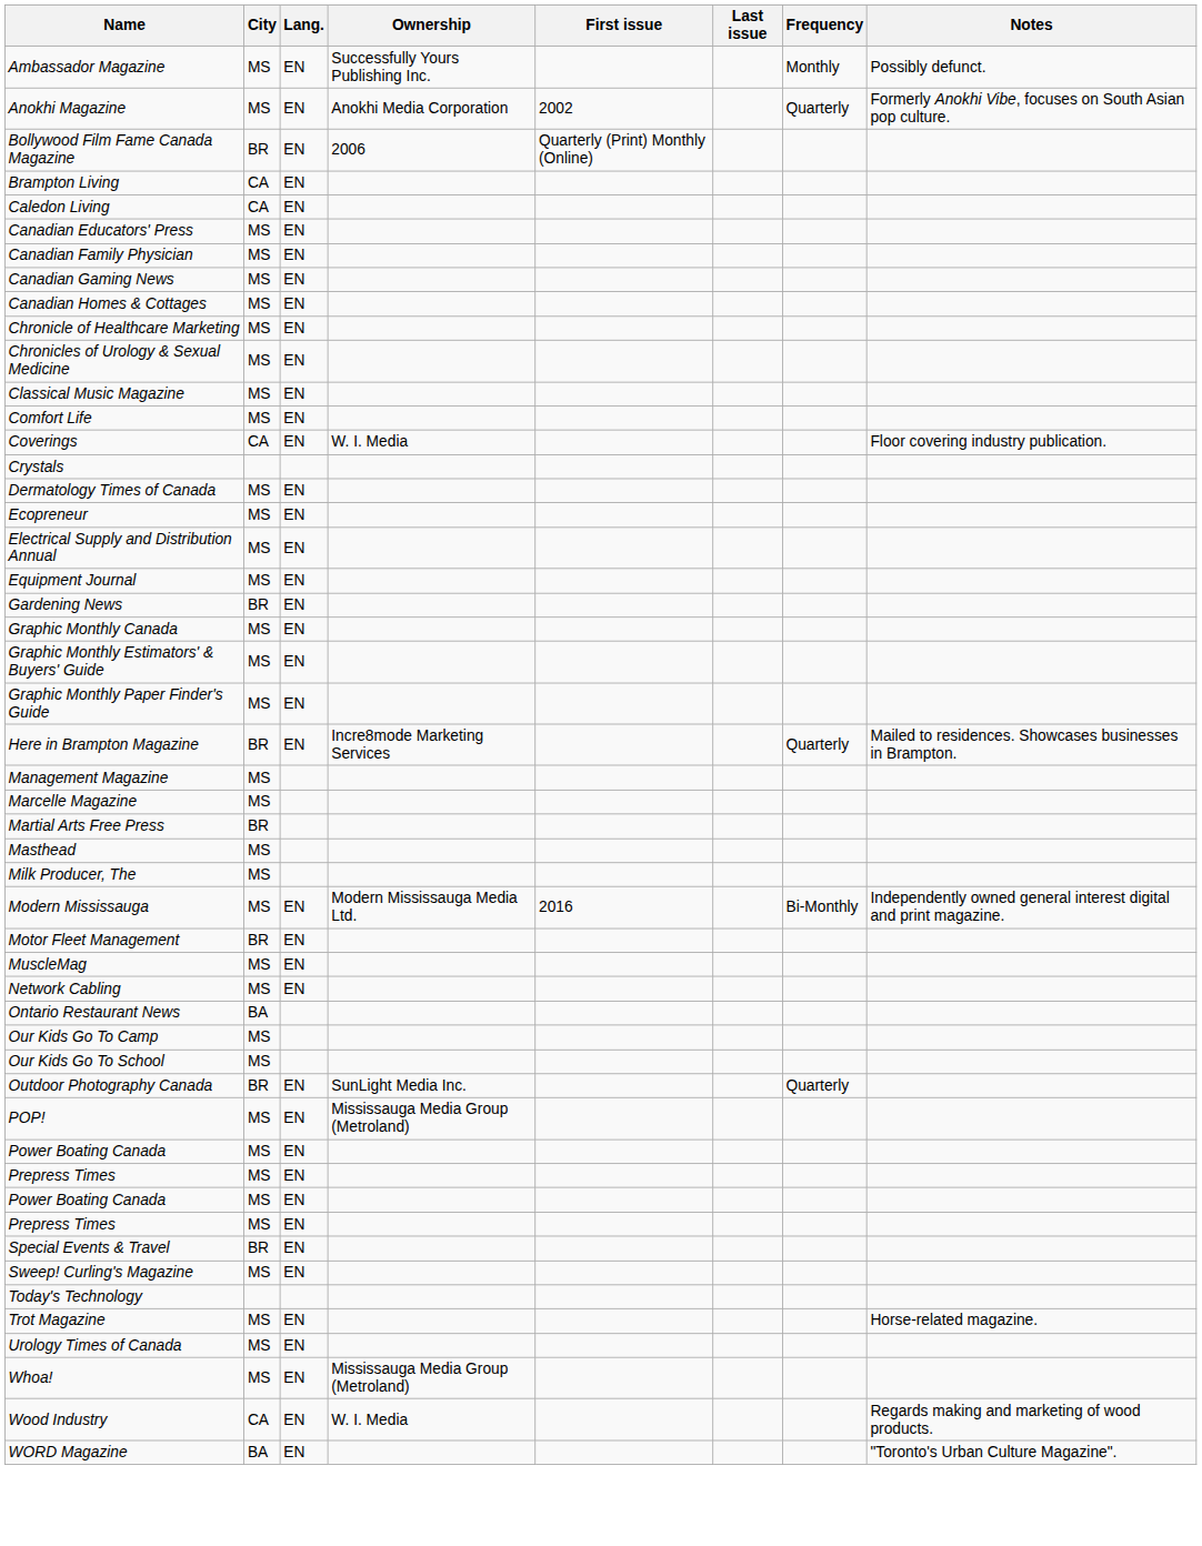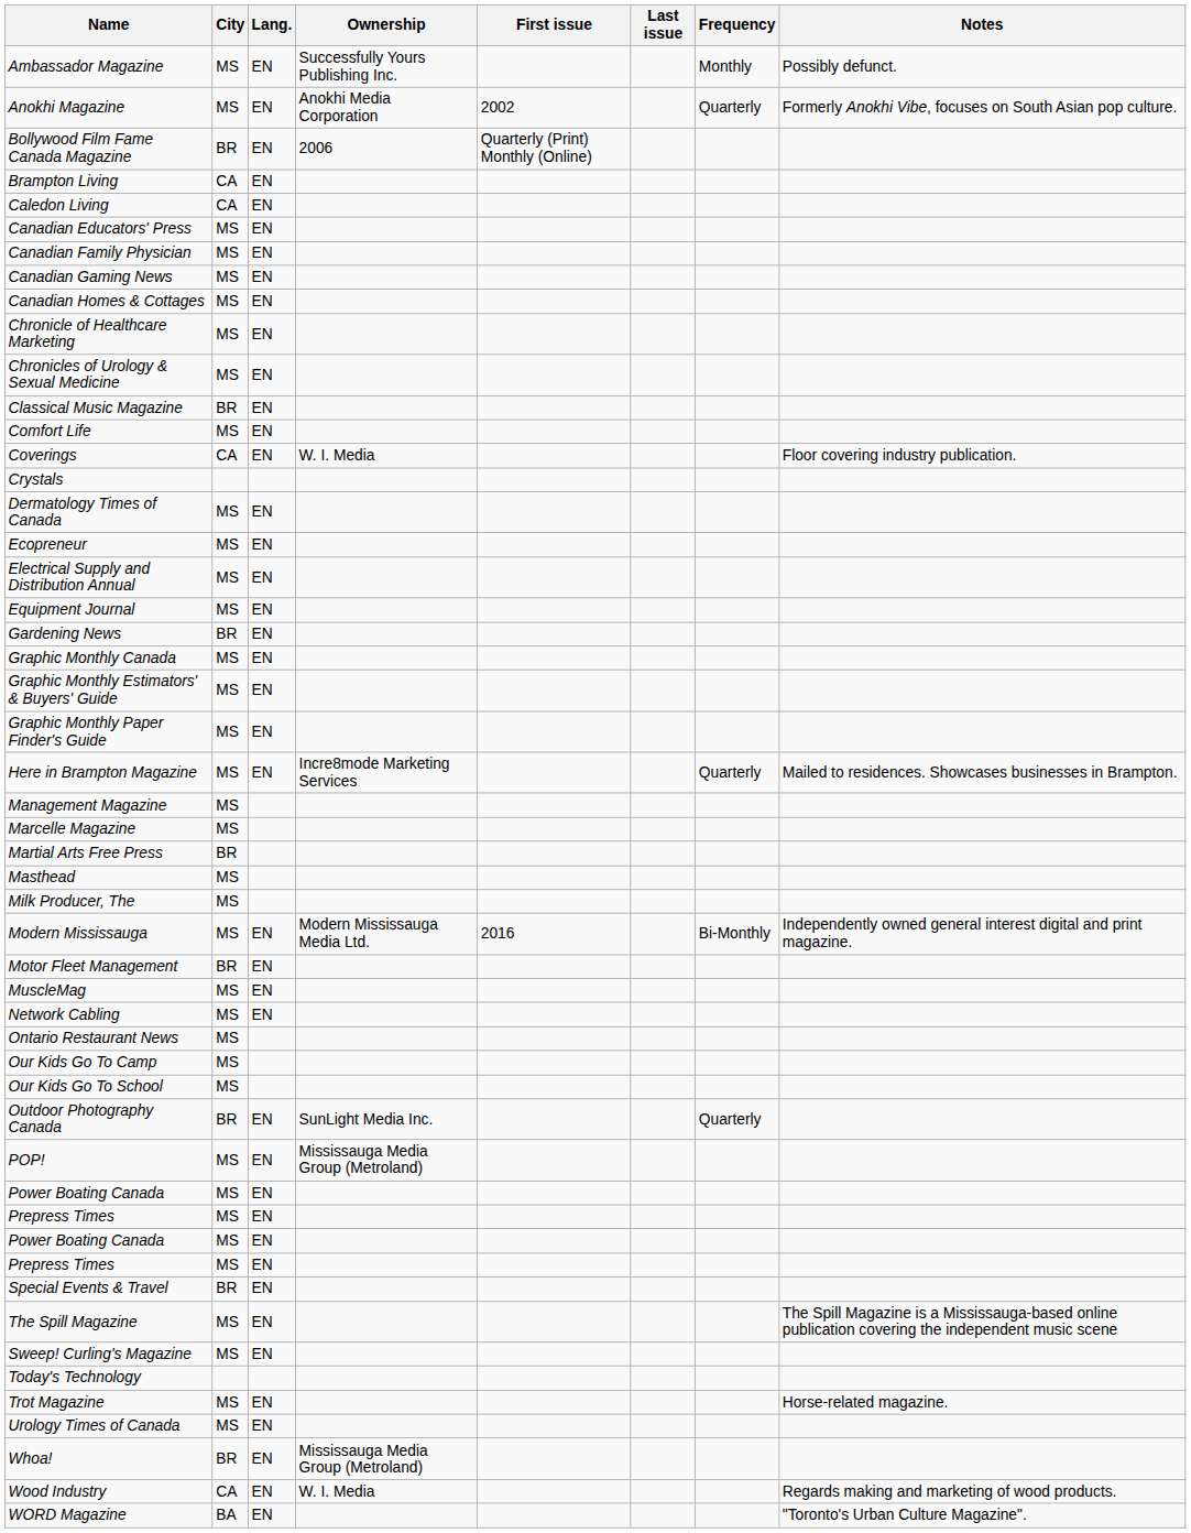 <table class="wikitable sortable" border="1">
 <tr>
 <th>Name</th>
 <th>City</th>
 <th>Lang.</th>
 <th>Ownership</th>
 <th>First issue</th>
 <th>Last issue</th>
 <th>Frequency</th>
 <th class="unsortable">Notes</th>
 </tr>
 <tr>
 <td><em>Ambassador Magazine</em></td>
 <td>MS</td>
 <td>EN</td>
 <td>Successfully Yours Publishing Inc.</td>
 <td></td>
 <td></td>
 <td>Monthly</td>
 <td>Possibly defunct.</td>
 </tr>
 <tr>
 <td><em>Anokhi Magazine</em></td>
 <td>MS</td>
 <td>EN</td>
 <td>Anokhi Media Corporation</td>
 <td>2002</td>
 <td></td>
 <td>Quarterly</td>
 <td>Formerly <em>Anokhi Vibe</em>, focuses on South Asian pop culture.</td>
 </tr>
 <tr>
 <td><em>Bollywood Film Fame Canada Magazine</em></td>
 <td>BR</td>
 <td>EN</td>
 <td>2006</td>
 <td>Quarterly (Print) Monthly (Online)</td>
 <td></td>
 <td></td>
 <td></td>
 </tr>
 <tr>
 <td><em>Brampton Living</em></td>
 <td>CA</td>
 <td>EN</td>
 <td></td>
 <td></td>
 <td></td>
 <td></td>
 <td></td>
 </tr>
 <tr>
 <td><em>Caledon Living</em></td>
 <td>CA</td>
 <td>EN</td>
 <td></td>
 <td></td>
 <td></td>
 <td></td>
 <td></td>
 </tr>
 <tr>
 <td><em>Canadian Educators' Press</em></td>
 <td>MS</td>
 <td>EN</td>
 <td></td>
 <td></td>
 <td></td>
 <td></td>
 <td></td>
 </tr>
 <tr>
 <td><em>Canadian Family Physician</em></td>
 <td>MS</td>
 <td>EN</td>
 <td></td>
 <td></td>
 <td></td>
 <td></td>
 <td></td>
 </tr>
 <tr>
 <td><em>Canadian Gaming News</em></td>
 <td>MS</td>
 <td>EN</td>
 <td></td>
 <td></td>
 <td></td>
 <td></td>
 <td></td>
 </tr>
 <tr>
 <td><em>Canadian Homes & Cottages</em></td>
 <td>MS</td>
 <td>EN</td>
 <td></td>
 <td></td>
 <td></td>
 <td></td>
 <td></td>
 </tr>
 <tr>
 <td><em>Chronicle of Healthcare Marketing</em></td>
 <td>MS</td>
 <td>EN</td>
 <td></td>
 <td></td>
 <td></td>
 <td></td>
 <td></td>
 </tr>
 <tr>
 <td><em>Chronicles of Urology & Sexual Medicine</em></td>
 <td>MS</td>
 <td>EN</td>
 <td></td>
 <td></td>
 <td></td>
 <td></td>
 <td></td>
 </tr>
 <tr>
 <td><em>Classical Music Magazine</em></td>
-<td>MS</td>
+<td>BR</td>
 <td>EN</td>
 <td></td>
 <td></td>
 <td></td>
 <td></td>
 <td></td>
 </tr>
 <tr>
 <td><em>Comfort Life</em></td>
 <td>MS</td>
 <td>EN</td>
 <td></td>
 <td></td>
 <td></td>
 <td></td>
 <td></td>
 </tr>
 <tr>
 <td><em>Coverings</em></td>
 <td>CA</td>
 <td>EN</td>
 <td>W. I. Media</td>
 <td></td>
 <td></td>
 <td></td>
 <td>Floor covering industry publication.</td>
 </tr>
 <tr>
 <td><em>Crystals</em></td>
 <td></td>
 <td></td>
 <td></td>
 <td></td>
 <td></td>
 <td></td>
 <td></td>
 </tr>
 <tr>
 <td><em>Dermatology Times of Canada</em></td>
 <td>MS</td>
 <td>EN</td>
 <td></td>
 <td></td>
 <td></td>
 <td></td>
 <td></td>
 </tr>
 <tr>
 <td><em>Ecopreneur</em></td>
 <td>MS</td>
 <td>EN</td>
 <td></td>
 <td></td>
 <td></td>
 <td></td>
 <td></td>
 </tr>
 <tr>
 <td><em>Electrical Supply and Distribution Annual</em></td>
 <td>MS</td>
 <td>EN</td>
 <td></td>
 <td></td>
 <td></td>
 <td></td>
 <td></td>
 </tr>
 <tr>
 <td><em>Equipment Journal</em></td>
 <td>MS</td>
 <td>EN</td>
 <td></td>
 <td></td>
 <td></td>
 <td></td>
 <td></td>
 </tr>
 <tr>
 <td><em>Gardening News</em></td>
 <td>BR</td>
 <td>EN</td>
 <td></td>
 <td></td>
 <td></td>
 <td></td>
 <td></td>
 </tr>
 <tr>
 <td><em>Graphic Monthly Canada</em></td>
 <td>MS</td>
 <td>EN</td>
 <td></td>
 <td></td>
 <td></td>
 <td></td>
 <td></td>
 </tr>
 <tr>
 <td><em>Graphic Monthly Estimators' & Buyers' Guide</em></td>
 <td>MS</td>
 <td>EN</td>
 <td></td>
 <td></td>
 <td></td>
 <td></td>
 <td></td>
 </tr>
 <tr>
 <td><em>Graphic Monthly Paper Finder's Guide</em></td>
 <td>MS</td>
 <td>EN</td>
 <td></td>
 <td></td>
 <td></td>
 <td></td>
 <td></td>
 </tr>
 <tr>
 <td><em>Here in Brampton Magazine</em></td>
-<td>BR</td>
+<td>MS</td>
 <td>EN</td>
 <td>Incre8mode Marketing Services</td>
 <td></td>
 <td></td>
 <td>Quarterly</td>
 <td>Mailed to residences. Showcases businesses in Brampton.</td>
 </tr>
 <tr>
 <td><em>Management Magazine</em></td>
 <td>MS</td>
 <td></td>
 <td></td>
 <td></td>
 <td></td>
 <td></td>
 <td></td>
 </tr>
 <tr>
 <td><em>Marcelle Magazine</em></td>
 <td>MS</td>
 <td></td>
 <td></td>
 <td></td>
 <td></td>
 <td></td>
 <td></td>
 </tr>
 <tr>
 <td><em>Martial Arts Free Press</em></td>
 <td>BR</td>
 <td></td>
 <td></td>
 <td></td>
 <td></td>
 <td></td>
 <td></td>
 </tr>
 <tr>
 <td><em>Masthead</em></td>
 <td>MS</td>
 <td></td>
 <td></td>
 <td></td>
 <td></td>
 <td></td>
 <td></td>
 </tr>
 <tr>
 <td><em>Milk Producer, The</em></td>
 <td>MS</td>
 <td></td>
 <td></td>
 <td></td>
 <td></td>
 <td></td>
 <td></td>
 </tr>
 <tr>
 <td><em>Modern Mississauga</em></td>
 <td>MS</td>
 <td>EN</td>
 <td>Modern Mississauga Media Ltd.</td>
 <td>2016</td>
 <td></td>
 <td>Bi-Monthly</td>
 <td>Independently owned general interest digital and print magazine.</td>
 </tr>
 <tr>
 <td><em>Motor Fleet Management</em></td>
 <td>BR</td>
 <td>EN</td>
 <td></td>
 <td></td>
 <td></td>
 <td></td>
 <td></td>
 </tr>
 <tr>
 <td><em>MuscleMag</em></td>
 <td>MS</td>
 <td>EN</td>
 <td></td>
 <td></td>
 <td></td>
 <td></td>
 <td></td>
 </tr>
 <tr>
 <td><em>Network Cabling</em></td>
 <td>MS</td>
 <td>EN</td>
 <td></td>
 <td></td>
 <td></td>
 <td></td>
 <td></td>
 </tr>
 <tr>
 <td><em>Ontario Restaurant News</em></td>
-<td>BA</td>
+<td>MS</td>
 <td></td>
 <td></td>
 <td></td>
 <td></td>
 <td></td>
 <td></td>
 </tr>
 <tr>
 <td><em>Our Kids Go To Camp</em></td>
 <td>MS</td>
 <td></td>
 <td></td>
 <td></td>
 <td></td>
 <td></td>
 <td></td>
 </tr>
 <tr>
 <td><em>Our Kids Go To School</em></td>
 <td>MS</td>
 <td></td>
 <td></td>
 <td></td>
 <td></td>
 <td></td>
 <td></td>
 </tr>
 <tr>
 <td><em>Outdoor Photography Canada</em></td>
 <td>BR</td>
 <td>EN</td>
 <td>SunLight Media Inc.</td>
 <td></td>
 <td></td>
 <td>Quarterly</td>
 <td></td>
 </tr>
 <tr>
 <td><em>POP!</em></td>
 <td>MS</td>
 <td>EN</td>
 <td>Mississauga Media Group (Metroland)</td>
 <td></td>
 <td></td>
 <td></td>
 <td></td>
 </tr>
 <tr>
 <td><em>Power Boating Canada</em></td>
 <td>MS</td>
 <td>EN</td>
 <td></td>
 <td></td>
 <td></td>
 <td></td>
 <td></td>
 </tr>
 <tr>
 <td><em>Prepress Times</em></td>
 <td>MS</td>
 <td>EN</td>
 <td></td>
 <td></td>
 <td></td>
 <td></td>
 <td></td>
 </tr>
 <tr>
 <td><em>Power Boating Canada</em></td>
 <td>MS</td>
 <td>EN</td>
 <td></td>
 <td></td>
 <td></td>
 <td></td>
 <td></td>
 </tr>
 <tr>
 <td><em>Prepress Times</em></td>
 <td>MS</td>
 <td>EN</td>
 <td></td>
 <td></td>
 <td></td>
 <td></td>
 <td></td>
 </tr>
 <tr>
 <td><em>Special Events & Travel</em></td>
 <td>BR</td>
 <td>EN</td>
 <td></td>
 <td></td>
 <td></td>
 <td></td>
 <td></td>
 </tr>
 <tr>
+<td><em>The Spill Magazine</em></td>
+<td>MS</td>
+<td>EN</td>
+<td></td>
+<td></td>
+<td></td>
+<td></td>
+<td>The Spill Magazine is a Mississauga-based online publication covering the independent music scene</td>
+</tr>
+<tr>
 <td><em>Sweep! Curling's Magazine</em></td>
 <td>MS</td>
 <td>EN</td>
 <td></td>
 <td></td>
 <td></td>
 <td></td>
 <td></td>
 </tr>
 <tr>
 <td><em>Today's Technology</em></td>
 <td></td>
 <td></td>
 <td></td>
 <td></td>
 <td></td>
 <td></td>
 <td></td>
 </tr>
 <tr>
 <td><em>Trot Magazine</em></td>
 <td>MS</td>
 <td>EN</td>
 <td></td>
 <td></td>
 <td></td>
 <td></td>
 <td>Horse-related magazine.</td>
 </tr>
 <tr>
 <td><em>Urology Times of Canada</em></td>
 <td>MS</td>
 <td>EN</td>
 <td></td>
 <td></td>
 <td></td>
 <td></td>
 <td></td>
 </tr>
 <tr>
 <td><em>Whoa!</em></td>
-<td>MS</td>
+<td>BR</td>
 <td>EN</td>
 <td>Mississauga Media Group (Metroland)</td>
 <td></td>
 <td></td>
 <td></td>
 <td></td>
 </tr>
 <tr>
 <td><em>Wood Industry</em></td>
 <td>CA</td>
 <td>EN</td>
 <td>W. I. Media</td>
 <td></td>
 <td></td>
 <td></td>
 <td>Regards making and marketing of wood products.</td>
 </tr>
 <tr>
 <td><em>WORD Magazine</em></td>
 <td>BA</td>
 <td>EN</td>
 <td></td>
 <td></td>
 <td></td>
 <td></td>
 <td>"Toronto's Urban Culture Magazine".</td>
 </tr>
 </table>
